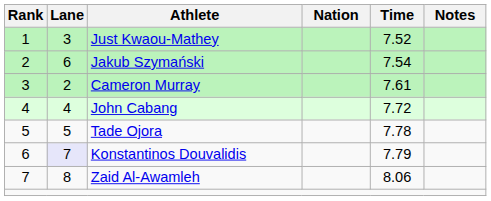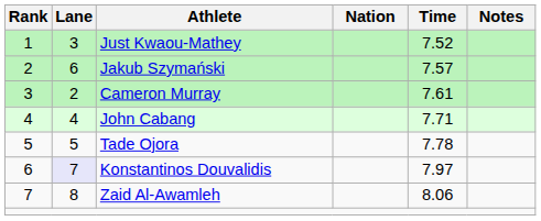 <table class="wikitable sortable" style="text-align:center;width: 60%;">
 <tr>
 <th scope="col" style="width: 10px;">Rank</th>
 <th scope="col" style="width: 10px;">Lane</th>
 <th scope="col">Athlete</th>
 <th scope="col">Nation</th>
 <th scope="col">Time</th>
 <th scope="col">Notes</th>
 </tr>
 <tr bgcolor=bbf3bb>
 <td>1</td>
 <td>3</td>
 <td align=left><a href='#'>Just Kwaou-Mathey</a></td>
 <td align=left></td>
 <td>7.52</td>
 <td></td>
 </tr>
 <tr bgcolor=bbf3bb>
 <td>2</td>
 <td>6</td>
 <td align=left><a href='#'>Jakub Szymański</a></td>
 <td align=left></td>
-<td>7.54</td>
+<td>7.57</td>
 <td></td>
 </tr>
 <tr bgcolor=bbf3bb>
 <td>3</td>
 <td>2</td>
 <td align=left><a href='#'>Cameron Murray</a></td>
 <td align=left></td>
 <td>7.61</td>
 <td></td>
 </tr>
 <tr bgcolor=ddffdd>
 <td>4</td>
 <td>4</td>
 <td align=left><a href='#'>John Cabang</a></td>
 <td align=left></td>
-<td>7.72</td>
+<td>7.71</td>
 <td></td>
 </tr>
 <tr>
 <td>5</td>
 <td>5</td>
 <td align=left><a href='#'>Tade Ojora</a></td>
 <td align=left></td>
 <td>7.78</td>
 <td></td>
 </tr>
 <tr>
 <td>6</td>
 <td style="background: lavender;">7</td>
 <td align=left><a href='#'>Konstantinos Douvalidis</a></td>
 <td align=left></td>
-<td>7.79</td>
+<td>7.97</td>
 <td></td>
 </tr>
 <tr>
 <td>7</td>
 <td>8</td>
 <td align=left><a href='#'>Zaid Al-Awamleh</a></td>
 <td align=left></td>
 <td>8.06</td>
 <td></td>
 </tr>
 <tr class="sortbottom">
 <td colspan="6"></td>
 </tr>
 </table>
